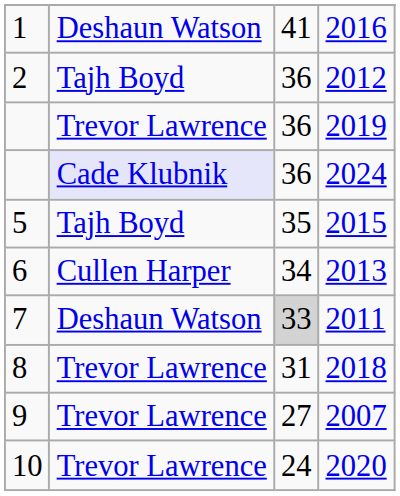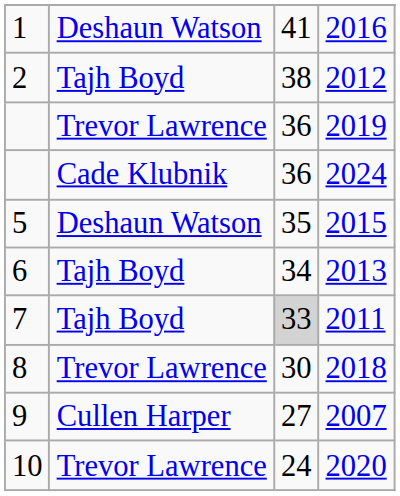 <table class="wikitable">
 <tr>
 </tr>
 <tr>
 <td>1</td>
 <td><a href='#'>Deshaun Watson</a></td>
 <td>41</td>
 <td><a href='#'>2016</a></td>
 </tr>
 <tr>
 <td>2</td>
 <td><a href='#'>Tajh Boyd</a></td>
-<td>36</td>
+<td>38</td>
 <td><a href='#'>2012</a></td>
 </tr>
 <tr>
 <td></td>
 <td><a href='#'>Trevor Lawrence</a></td>
 <td>36</td>
 <td><a href='#'>2019</a></td>
 </tr>
 <tr>
 <td></td>
-<td style="background: lavender;"><a href='#'>Cade Klubnik</a></td>
+<td><a href='#'>Cade Klubnik</a></td>
 <td>36</td>
 <td><a href='#'>2024</a></td>
 </tr>
 <tr>
 <td>5</td>
-<td><a href='#'>Tajh Boyd</a></td>
+<td><a href='#'>Deshaun Watson</a></td>
 <td>35</td>
 <td><a href='#'>2015</a></td>
 </tr>
 <tr>
 <td>6</td>
-<td><a href='#'>Cullen Harper</a></td>
+<td><a href='#'>Tajh Boyd</a></td>
 <td>34</td>
 <td><a href='#'>2013</a></td>
 </tr>
 <tr>
 <td>7</td>
-<td><a href='#'>Deshaun Watson</a></td>
+<td><a href='#'>Tajh Boyd</a></td>
 <td style="background: lightgrey;">33</td>
 <td><a href='#'>2011</a></td>
 </tr>
 <tr>
 <td>8</td>
 <td><a href='#'>Trevor Lawrence</a></td>
-<td>31</td>
+<td>30</td>
 <td><a href='#'>2018</a></td>
 </tr>
 <tr>
 <td>9</td>
-<td><a href='#'>Trevor Lawrence</a></td>
+<td><a href='#'>Cullen Harper</a></td>
 <td>27</td>
 <td><a href='#'>2007</a></td>
 </tr>
 <tr>
 <td>10</td>
 <td><a href='#'>Trevor Lawrence</a></td>
 <td>24</td>
 <td><a href='#'>2020</a></td>
 </tr>
 </table>
